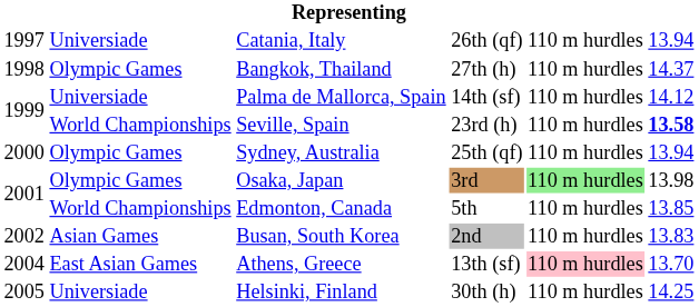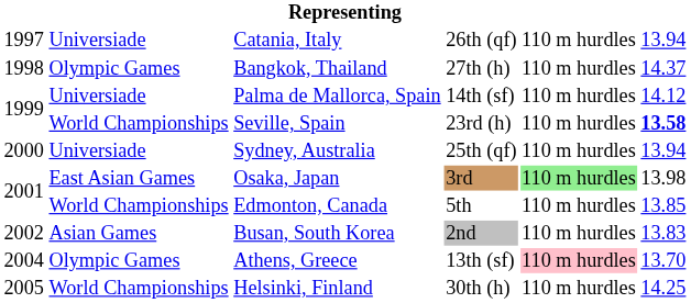 <table>
 <tr>
 <th colspan="6">Representing </th>
 </tr>
 <tr>
 <td>1997</td>
 <td><a href='#'>Universiade</a></td>
 <td><a href='#'>Catania, Italy</a></td>
 <td>26th (qf)</td>
 <td>110 m hurdles</td>
 <td><a href='#'>13.94</a></td>
 </tr>
 <tr>
 <td>1998</td>
 <td><a href='#'>Olympic Games</a></td>
 <td><a href='#'>Bangkok, Thailand</a></td>
 <td>27th (h)</td>
 <td>110 m hurdles</td>
 <td><a href='#'>14.37</a></td>
 </tr>
 <tr>
 <td rowspan=2>1999</td>
 <td><a href='#'>Universiade</a></td>
 <td><a href='#'>Palma de Mallorca, Spain</a></td>
 <td>14th (sf)</td>
 <td>110 m hurdles</td>
 <td><a href='#'>14.12</a></td>
 </tr>
 <tr>
 <td><a href='#'>World Championships</a></td>
 <td><a href='#'>Seville, Spain</a></td>
 <td>23rd (h)</td>
 <td>110 m hurdles</td>
 <td><strong><a href='#'>13.58</a></strong></td>
 </tr>
 <tr>
 <td>2000</td>
-<td><a href='#'>Olympic Games</a></td>
+<td><a href='#'>Universiade</a></td>
 <td><a href='#'>Sydney, Australia</a></td>
 <td>25th (qf)</td>
 <td>110 m hurdles</td>
 <td><a href='#'>13.94</a></td>
 </tr>
 <tr>
 <td rowspan=2>2001</td>
-<td><a href='#'>Olympic Games</a></td>
+<td><a href='#'>East Asian Games</a></td>
 <td><a href='#'>Osaka, Japan</a></td>
 <td bgcolor=cc9966>3rd</td>
 <td style="background: lightgreen;">110 m hurdles</td>
 <td>13.98</td>
 </tr>
 <tr>
 <td><a href='#'>World Championships</a></td>
 <td><a href='#'>Edmonton, Canada</a></td>
 <td>5th</td>
 <td>110 m hurdles</td>
 <td><a href='#'>13.85</a></td>
 </tr>
 <tr>
 <td>2002</td>
 <td><a href='#'>Asian Games</a></td>
 <td><a href='#'>Busan, South Korea</a></td>
 <td bgcolor=silver>2nd</td>
 <td>110 m hurdles</td>
 <td><a href='#'>13.83</a></td>
 </tr>
 <tr>
 <td>2004</td>
-<td><a href='#'>East Asian Games</a></td>
+<td><a href='#'>Olympic Games</a></td>
 <td><a href='#'>Athens, Greece</a></td>
 <td>13th (sf)</td>
 <td style="background: pink;">110 m hurdles</td>
 <td><a href='#'>13.70</a></td>
 </tr>
 <tr>
 <td>2005</td>
-<td><a href='#'>Universiade</a></td>
+<td><a href='#'>World Championships</a></td>
 <td><a href='#'>Helsinki, Finland</a></td>
 <td>30th (h)</td>
 <td>110 m hurdles</td>
 <td><a href='#'>14.25</a></td>
 </tr>
 </table>
